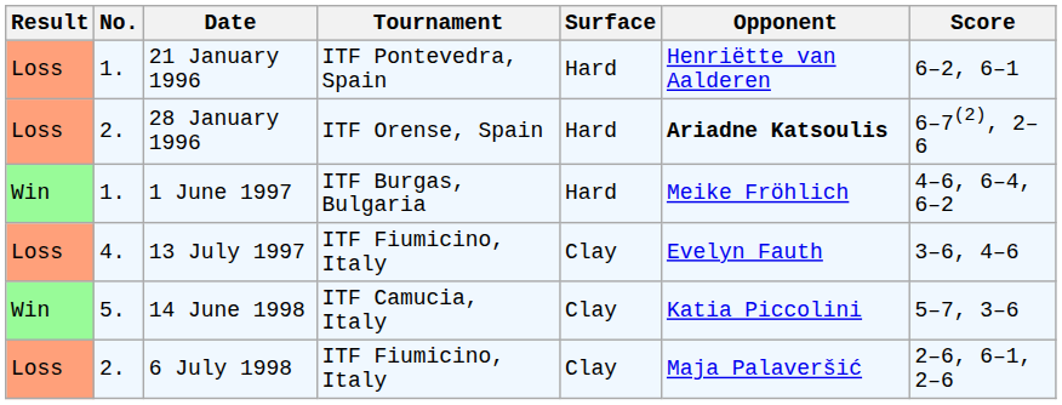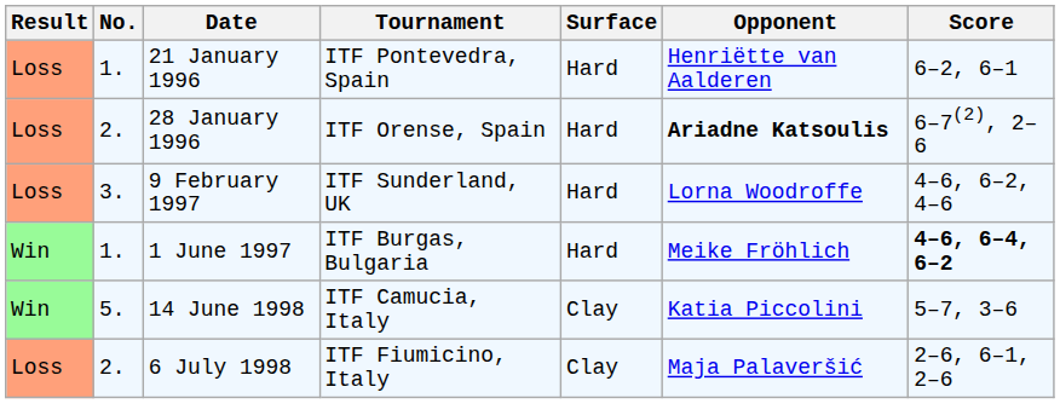 <table class="sortable wikitable" style=font-size:97%>
 <tr>
 <th>Result</th>
 <th>No.</th>
 <th>Date</th>
 <th>Tournament</th>
 <th>Surface</th>
 <th>Opponent</th>
 <th>Score</th>
 </tr>
 <tr style="background:#f0f8ff;">
 <td style="background:#ffa07a;">Loss</td>
 <td>1.</td>
 <td>21 January 1996</td>
 <td>ITF Pontevedra, Spain</td>
 <td>Hard</td>
 <td> <a href='#'>Henriëtte van Aalderen</a></td>
 <td>6–2, 6–1</td>
 </tr>
 <tr style="background:#f0f8ff;">
 <td style="background:#ffa07a;">Loss</td>
 <td>2.</td>
 <td>28 January 1996</td>
 <td>ITF Orense, Spain</td>
 <td>Hard</td>
 <td><strong> Ariadne Katsoulis</strong></td>
 <td>6–7<sup>(2)</sup>, 2–6</td>
 </tr>
 <tr style="background:#f0f8ff;">
+<td style="background:#ffa07a;">Loss</td>
+<td>3.</td>
+<td>9 February 1997</td>
+<td>ITF Sunderland, UK</td>
+<td>Hard</td>
+<td> <a href='#'>Lorna Woodroffe</a></td>
+<td>4–6, 6–2, 4–6</td>
+</tr>
+<tr style="background:#f0f8ff;">
 <td style="background:#98fb98;">Win</td>
 <td>1.</td>
 <td>1 June 1997</td>
 <td>ITF Burgas, Bulgaria</td>
 <td>Hard</td>
 <td> <a href='#'>Meike Fröhlich</a></td>
-<td>4–6, 6–4, 6–2</td>
-</tr>
-<tr style="background:#f0f8ff;">
-<td style="background:#ffa07a;">Loss</td>
-<td>4.</td>
-<td>13 July 1997</td>
-<td>ITF Fiumicino, Italy</td>
-<td>Clay</td>
-<td> <a href='#'>Evelyn Fauth</a></td>
-<td>3–6, 4–6</td>
+<td><strong>4–6, 6–4, 6–2</strong></td>
 </tr>
 <tr style="background:#f0f8ff;">
 <td style="background:#98fb98;">Win</td>
 <td>5.</td>
 <td>14 June 1998</td>
 <td>ITF Camucia, Italy</td>
 <td>Clay</td>
 <td> <a href='#'>Katia Piccolini</a></td>
 <td>5–7, 3–6</td>
 </tr>
 <tr style="background:#f0f8ff;">
 <td style="background:#ffa07a;">Loss</td>
 <td>2.</td>
 <td>6 July 1998</td>
 <td>ITF Fiumicino, Italy</td>
 <td>Clay</td>
 <td> <a href='#'>Maja Palaveršić</a></td>
 <td>2–6, 6–1, 2–6</td>
 </tr>
 </table>
